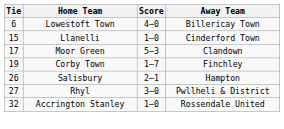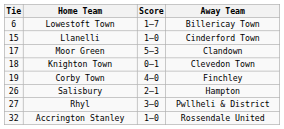 <table class="wikitable" style="text-align:center;">
 <tr>
 <th width=20>Tie</th>
 <th width=175>Home Team</th>
 <th width=20>Score</th>
 <th width=175>Away Team</th>
 </tr>
 <tr>
 <td>6</td>
 <td>Lowestoft Town</td>
-<td>4–0</td>
+<td>1–7</td>
 <td>Billericay Town</td>
 </tr>
 <tr>
 <td>15</td>
 <td>Llanelli</td>
 <td>1–0</td>
 <td>Cinderford Town</td>
 </tr>
 <tr>
 <td>17</td>
 <td>Moor Green</td>
 <td>5–3</td>
 <td>Clandown</td>
 </tr>
 <tr>
+<td>18</td>
+<td>Knighton Town</td>
+<td>0–1</td>
+<td>Clevedon Town</td>
+</tr>
+<tr>
 <td>19</td>
 <td>Corby Town</td>
-<td>1–7</td>
+<td>4–0</td>
 <td>Finchley</td>
 </tr>
 <tr>
 <td>26</td>
 <td>Salisbury</td>
 <td>2–1</td>
 <td>Hampton</td>
 </tr>
 <tr>
 <td>27</td>
 <td>Rhyl</td>
 <td>3–0</td>
 <td>Pwllheli & District</td>
 </tr>
 <tr>
 <td>32</td>
 <td>Accrington Stanley</td>
 <td>1–0</td>
 <td>Rossendale United</td>
 </tr>
 </table>
